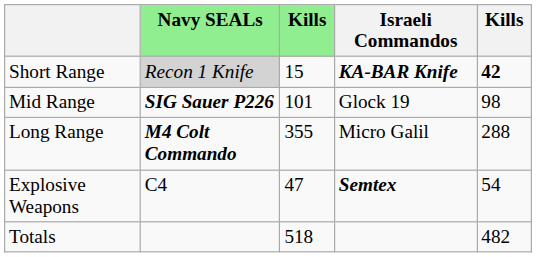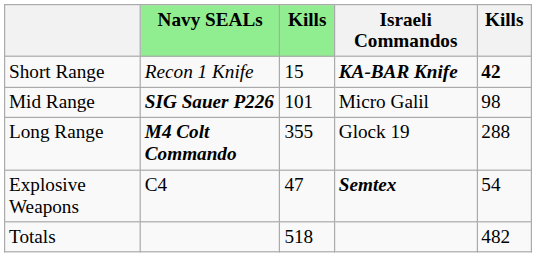 <table class="wikitable" style="text-align:left; width:440px; height:200px">
 <tr valign="top">
 <th style="width:120px;"></th>
 <th style="width:120px; background:lightgreen;">Navy SEALs</th>
 <th style="width:40px; background:lightgreen;">Kills</th>
 <th style="width:120px;">Israeli Commandos</th>
 <th style="width:40px;">Kills</th>
 </tr>
 <tr valign="top">
 <td>Short Range</td>
-<td style="background: lightgrey;"><em>Recon 1 Knife</em></td>
+<td><em>Recon 1 Knife</em></td>
 <td>15</td>
 <td><strong><em>KA-BAR Knife</em></strong></td>
 <td><strong>42</strong></td>
 </tr>
 <tr valign="top">
 <td>Mid Range</td>
 <td><strong><em>SIG Sauer P226</em></strong></td>
 <td>101</td>
-<td>Glock 19</td>
+<td>Micro Galil</td>
 <td>98</td>
 </tr>
 <tr valign="top">
 <td>Long Range</td>
 <td><strong><em>M4 Colt Commando</em></strong></td>
 <td>355</td>
-<td>Micro Galil</td>
+<td>Glock 19</td>
 <td>288</td>
 </tr>
 <tr valign="top">
 <td>Explosive Weapons</td>
 <td>C4</td>
 <td>47</td>
 <td><strong><em>Semtex</em></strong></td>
 <td>54</td>
 </tr>
 <tr valign="top">
 <td>Totals</td>
 <td></td>
 <td>518</td>
 <td></td>
 <td>482</td>
 </tr>
 </table>
